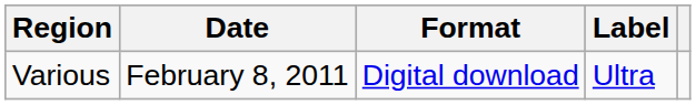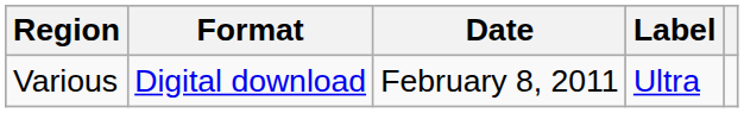 <table class="wikitable">
 <tr>
 <th>Region</th>
+<th>Format</th>
 <th>Date</th>
-<th>Format</th>
 <th>Label</th>
 <th></th>
 </tr>
 <tr>
 <td>Various</td>
+<td><a href='#'>Digital download</a></td>
 <td>February 8, 2011</td>
-<td><a href='#'>Digital download</a></td>
 <td><a href='#'>Ultra</a></td>
 <td></td>
 </tr>
 </table>
